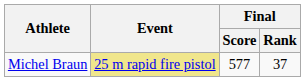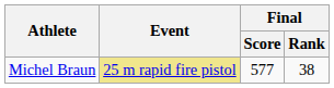 <table class="wikitable" style="font-size:90%">
 <tr>
 <th rowspan="2">Athlete</th>
 <th rowspan="2">Event</th>
 <th colspan="2">Final</th>
 </tr>
 <tr>
 <th>Score</th>
 <th>Rank</th>
 </tr>
 <tr>
 <td rowspan=1><a href='#'>Michel Braun</a></td>
 <td style="background: khaki;"><a href='#'>25 m rapid fire pistol</a></td>
 <td style="text-align:center;">577</td>
-<td style="text-align:center;">37</td>
+<td style="text-align:center;">38</td>
 </tr>
 <tr>
 </tr>
 </table>
